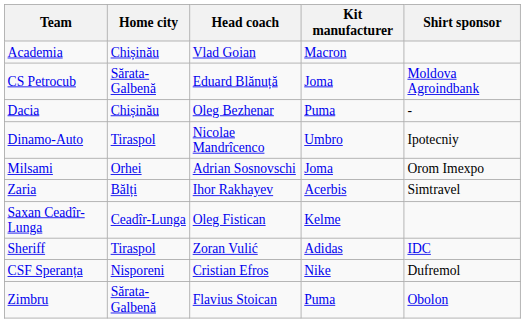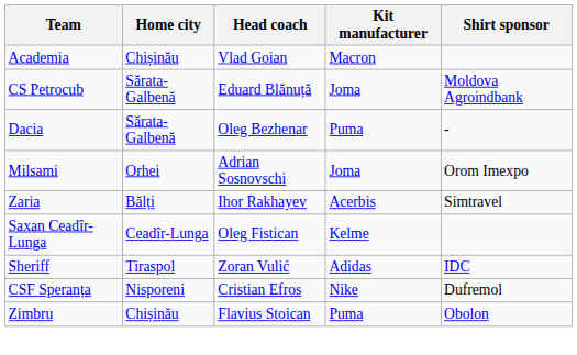 <table class="wikitable sortable" style="text-align:left;">
 <tr>
 <th>Team</th>
 <th>Home city</th>
 <th>Head coach</th>
 <th>Kit manufacturer</th>
 <th>Shirt sponsor</th>
 </tr>
 <tr>
 <td><a href='#'>Academia</a></td>
 <td><a href='#'>Chișinău</a></td>
 <td> <a href='#'>Vlad Goian</a></td>
 <td><a href='#'>Macron</a></td>
 <td></td>
 </tr>
 <tr>
 <td><a href='#'>CS Petrocub</a></td>
 <td><a href='#'>Sărata-Galbenă</a></td>
 <td> <a href='#'>Eduard Blănuță</a></td>
 <td><a href='#'>Joma</a></td>
 <td><a href='#'>Moldova Agroindbank</a></td>
 </tr>
 <tr>
 <td><a href='#'>Dacia</a></td>
-<td><a href='#'>Chișinău</a></td>
+<td><a href='#'>Sărata-Galbenă</a></td>
 <td> <a href='#'>Oleg Bezhenar</a></td>
 <td><a href='#'>Puma</a></td>
 <td>-</td>
-</tr>
-<tr>
-<td><a href='#'>Dinamo-Auto</a></td>
-<td><a href='#'>Tiraspol</a></td>
-<td> <a href='#'>Nicolae Mandrîcenco</a></td>
-<td><a href='#'>Umbro</a></td>
-<td>Ipotecniy</td>
 </tr>
 <tr>
 <td><a href='#'>Milsami</a></td>
 <td><a href='#'>Orhei</a></td>
 <td> <a href='#'>Adrian Sosnovschi</a></td>
 <td><a href='#'>Joma</a></td>
 <td>Orom Imexpo</td>
 </tr>
 <tr>
 <td><a href='#'>Zaria</a></td>
 <td><a href='#'>Bălți</a></td>
 <td> <a href='#'>Ihor Rakhayev</a></td>
 <td><a href='#'>Acerbis</a></td>
 <td>Simtravel</td>
 </tr>
 <tr>
 <td><a href='#'>Saxan Ceadîr-Lunga</a></td>
 <td><a href='#'>Ceadîr-Lunga</a></td>
 <td> <a href='#'>Oleg Fistican</a></td>
 <td><a href='#'>Kelme</a></td>
 <td></td>
 </tr>
 <tr>
 <td><a href='#'>Sheriff</a></td>
 <td><a href='#'>Tiraspol</a></td>
 <td> <a href='#'>Zoran Vulić</a></td>
 <td><a href='#'>Adidas</a></td>
 <td><a href='#'>IDC</a></td>
 </tr>
 <tr>
 <td><a href='#'>CSF Speranța</a></td>
 <td><a href='#'>Nisporeni</a></td>
 <td> <a href='#'>Cristian Efros</a></td>
 <td><a href='#'>Nike</a></td>
 <td>Dufremol</td>
 </tr>
 <tr>
 <td><a href='#'>Zimbru</a></td>
-<td><a href='#'>Sărata-Galbenă</a></td>
+<td><a href='#'>Chișinău</a></td>
 <td> <a href='#'>Flavius Stoican</a></td>
 <td><a href='#'>Puma</a></td>
 <td><a href='#'>Obolon</a></td>
 </tr>
 </table>
